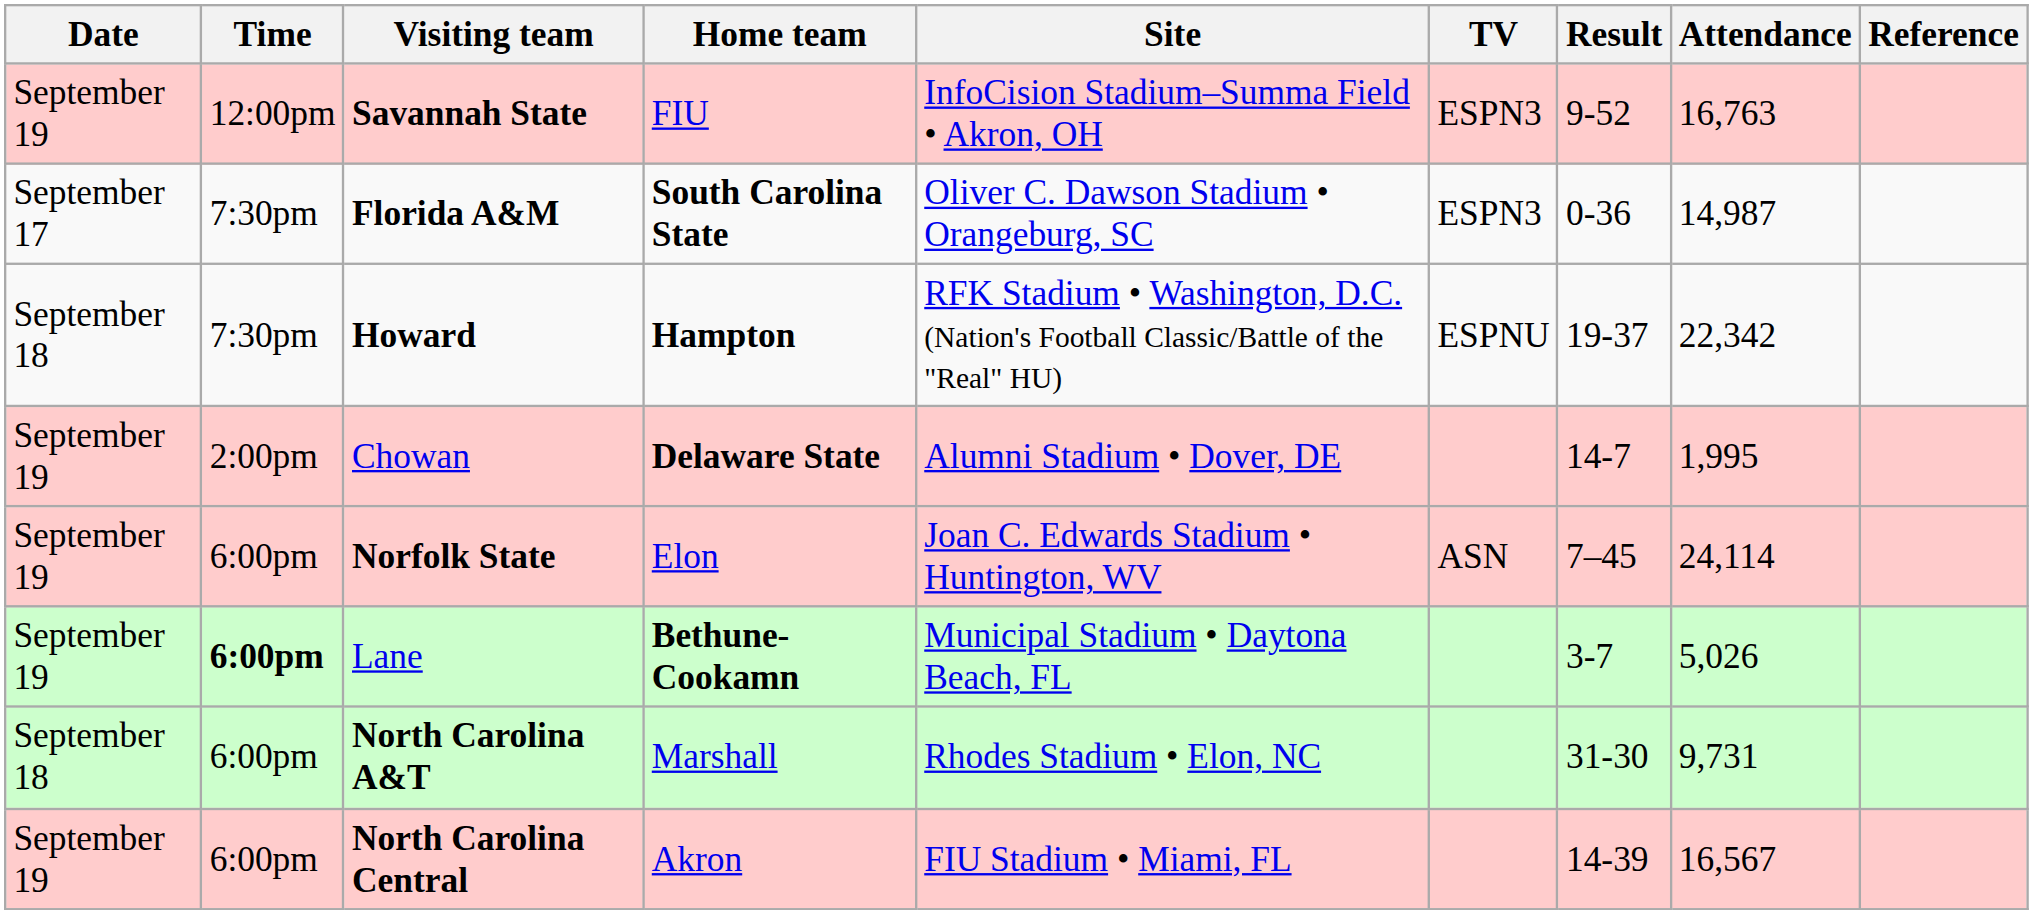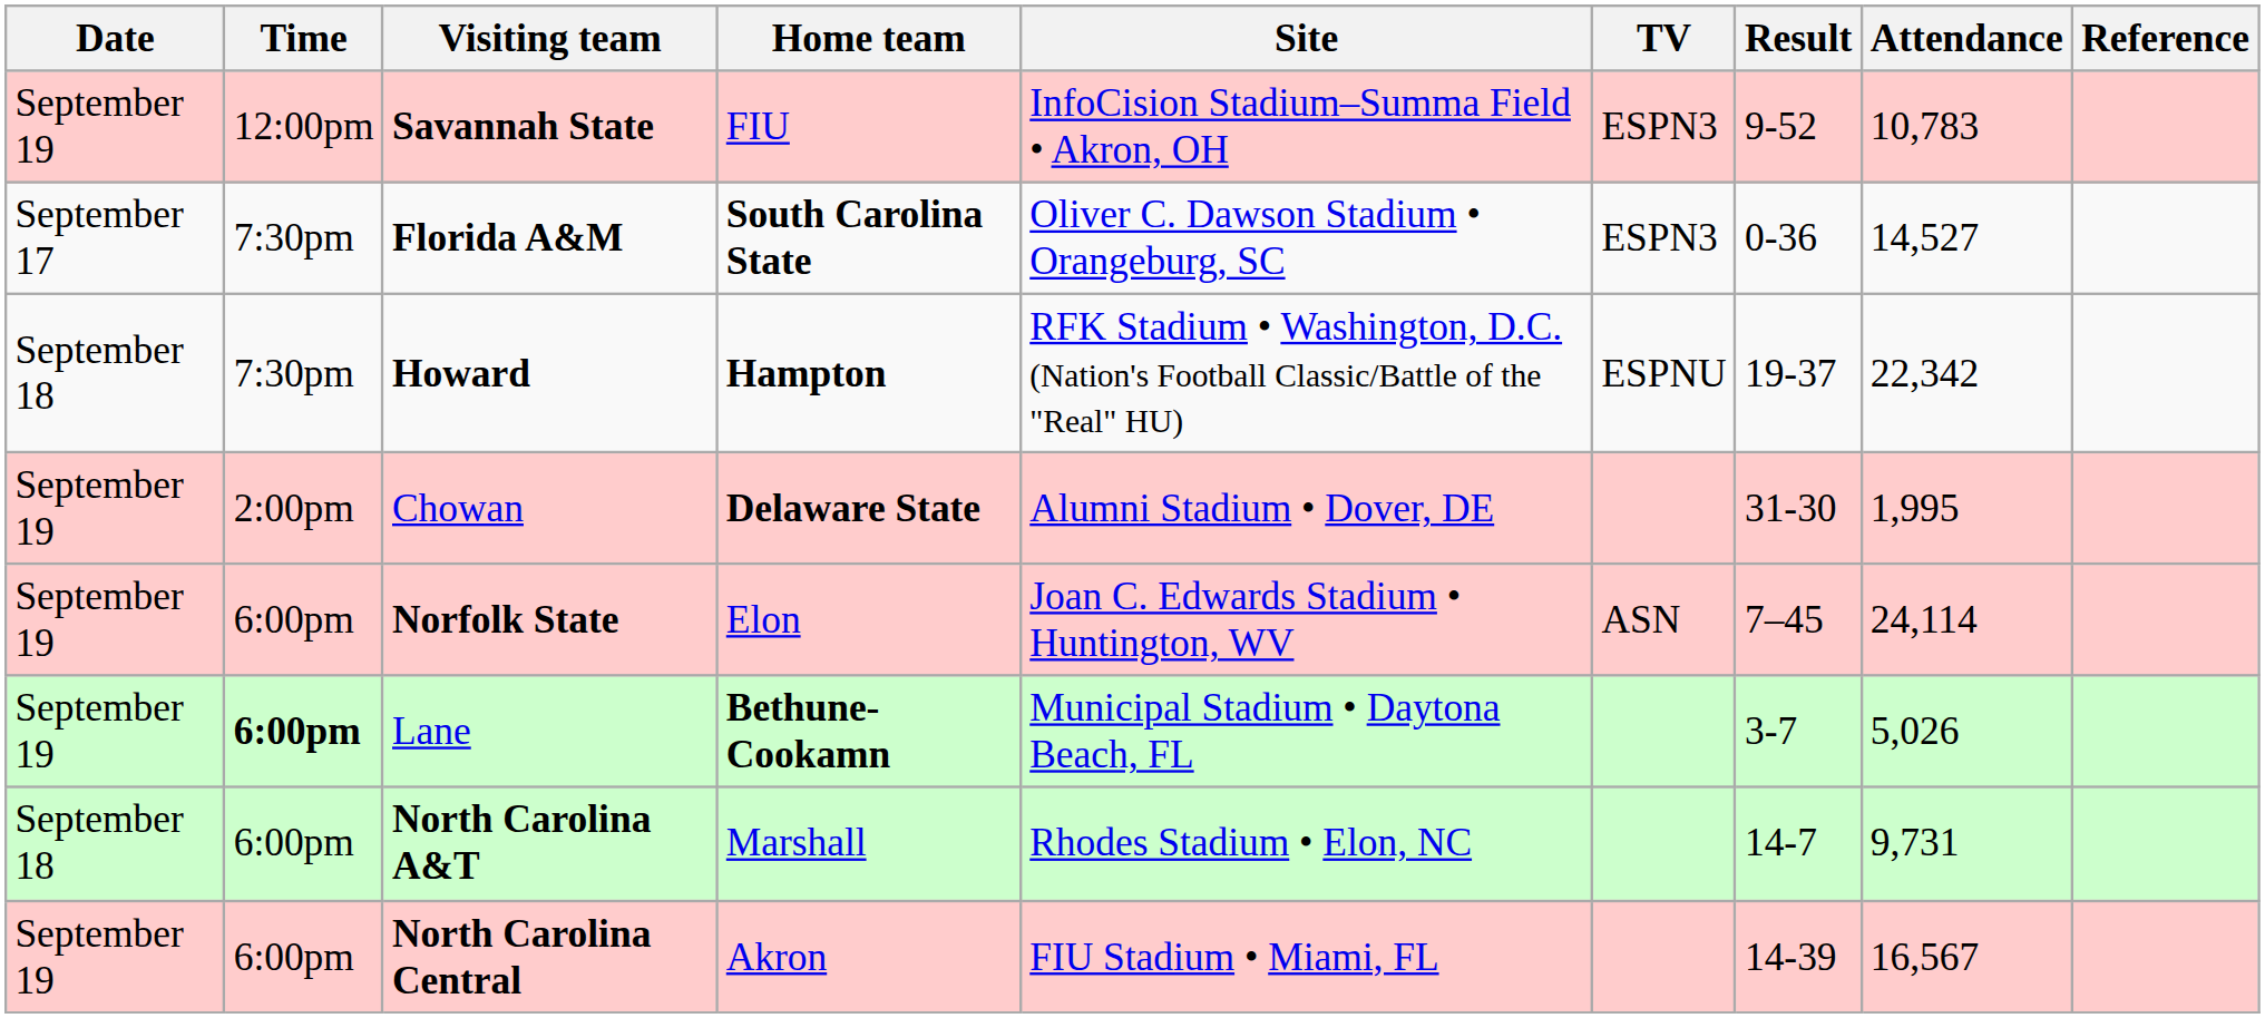 <table class="wikitable" style="font-size:95%;">
 <tr>
 <th>Date</th>
 <th>Time</th>
 <th>Visiting team</th>
 <th>Home team</th>
 <th>Site</th>
 <th>TV</th>
 <th>Result</th>
 <th>Attendance</th>
 <th class="unsortable">Reference</th>
 </tr>
 <tr bgcolor=#ffcccc>
 <td>September 19</td>
 <td>12:00pm</td>
 <td><strong>Savannah State</strong></td>
 <td><a href='#'>FIU</a></td>
 <td><a href='#'>InfoCision Stadium–Summa Field</a> • <a href='#'>Akron, OH</a></td>
 <td>ESPN3</td>
 <td>9-52</td>
-<td>16,763</td>
+<td>10,783</td>
 <td></td>
 </tr>
 <tr bgcolor=>
 <td>September 17</td>
 <td>7:30pm</td>
 <td><strong>Florida A&M</strong></td>
 <td><strong>South Carolina State</strong></td>
 <td><a href='#'>Oliver C. Dawson Stadium</a> • <a href='#'>Orangeburg, SC</a></td>
 <td>ESPN3</td>
 <td>0-36</td>
-<td>14,987</td>
+<td>14,527</td>
 <td></td>
 </tr>
 <tr bgcolor=>
 <td>September 18</td>
 <td>7:30pm</td>
 <td><strong>Howard</strong></td>
 <td><strong>Hampton</strong></td>
 <td><a href='#'>RFK Stadium</a> • <a href='#'>Washington, D.C.</a><br><small>(Nation's Football Classic/Battle of the "Real" HU)</small></td>
 <td>ESPNU</td>
 <td>19-37</td>
 <td>22,342</td>
 <td></td>
 </tr>
 <tr bgcolor=#ffcccc>
 <td>September 19</td>
 <td>2:00pm</td>
 <td><a href='#'>Chowan</a></td>
 <td><strong>Delaware State</strong></td>
 <td><a href='#'>Alumni Stadium</a> • <a href='#'>Dover, DE</a></td>
 <td></td>
-<td>14-7</td>
+<td>31-30</td>
 <td>1,995</td>
 <td></td>
 </tr>
 <tr bgcolor=#ffcccc>
 <td>September 19</td>
 <td>6:00pm</td>
 <td><strong>Norfolk State</strong></td>
 <td><a href='#'>Elon</a></td>
 <td><a href='#'>Joan C. Edwards Stadium</a> • <a href='#'>Huntington, WV</a></td>
 <td>ASN</td>
 <td>7–45</td>
 <td>24,114</td>
 <td></td>
 </tr>
 <tr bgcolor=#ccffcc>
 <td>September 19</td>
 <td><strong>6:00pm</strong></td>
 <td><a href='#'>Lane</a></td>
 <td><strong>Bethune-Cookamn</strong></td>
 <td><a href='#'>Municipal Stadium</a> • <a href='#'>Daytona Beach, FL</a></td>
 <td></td>
 <td>3-7</td>
 <td>5,026</td>
 <td></td>
 </tr>
 <tr bgcolor=#ccffcc>
 <td>September 18</td>
 <td>6:00pm</td>
 <td><strong>North Carolina A&T</strong></td>
 <td><a href='#'>Marshall</a></td>
 <td><a href='#'>Rhodes Stadium</a> • <a href='#'>Elon, NC</a></td>
 <td></td>
-<td>31-30</td>
+<td>14-7</td>
 <td>9,731</td>
 <td></td>
 </tr>
 <tr bgcolor=#ffcccc>
 <td>September 19</td>
 <td>6:00pm</td>
 <td><strong>North Carolina Central</strong></td>
 <td><a href='#'>Akron</a></td>
 <td><a href='#'>FIU Stadium</a> • <a href='#'>Miami, FL</a></td>
 <td></td>
 <td>14-39</td>
 <td>16,567</td>
 <td></td>
 </tr>
 </table>
